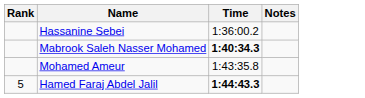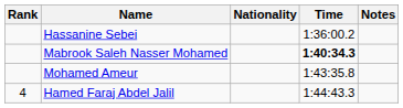 <table class="wikitable sortable" style="text-align:center">
 <tr>
 <th>Rank</th>
 <th>Name</th>
+<th>Nationality</th>
 <th>Time</th>
 <th>Notes</th>
 </tr>
 <tr>
 <td></td>
 <td align=left><a href='#'>Hassanine Sebei</a></td>
+<td align=left></td>
 <td>1:36:00.2</td>
 <td></td>
 </tr>
 <tr>
 <td></td>
 <td align=left><a href='#'>Mabrook Saleh Nasser Mohamed</a></td>
+<td align=left></td>
 <td><strong>1:40:34.3</strong></td>
 <td></td>
 </tr>
 <tr>
 <td></td>
 <td align=left><a href='#'>Mohamed Ameur</a></td>
+<td align=left></td>
 <td>1:43:35.8</td>
 <td></td>
 </tr>
 <tr>
-<td>5</td>
+<td>4</td>
 <td align=left><a href='#'>Hamed Faraj Abdel Jalil</a></td>
-<td><strong>1:44:43.3</strong></td>
+<td align=left></td>
+<td>1:44:43.3</td>
 <td></td>
 </tr>
 </table>
